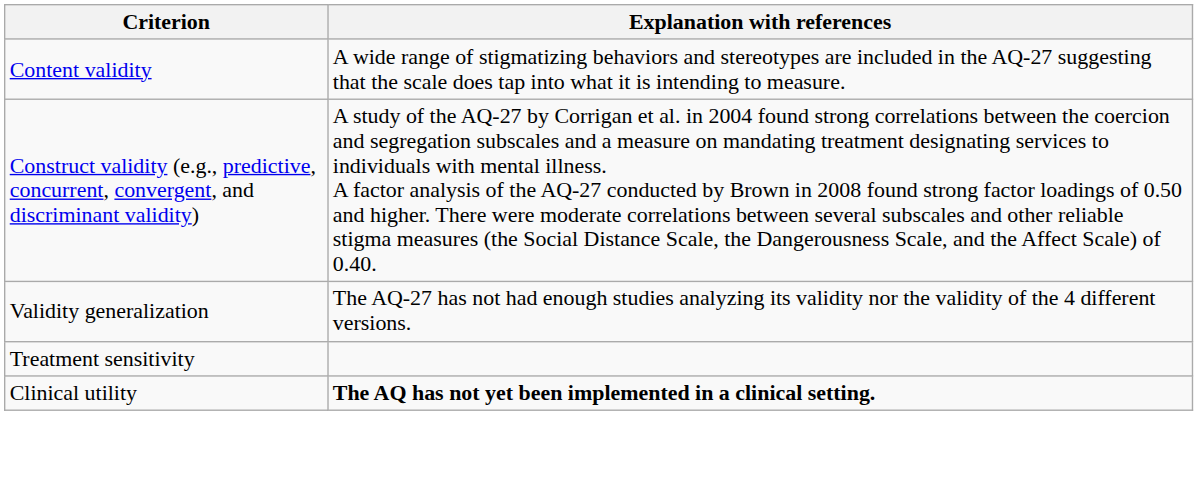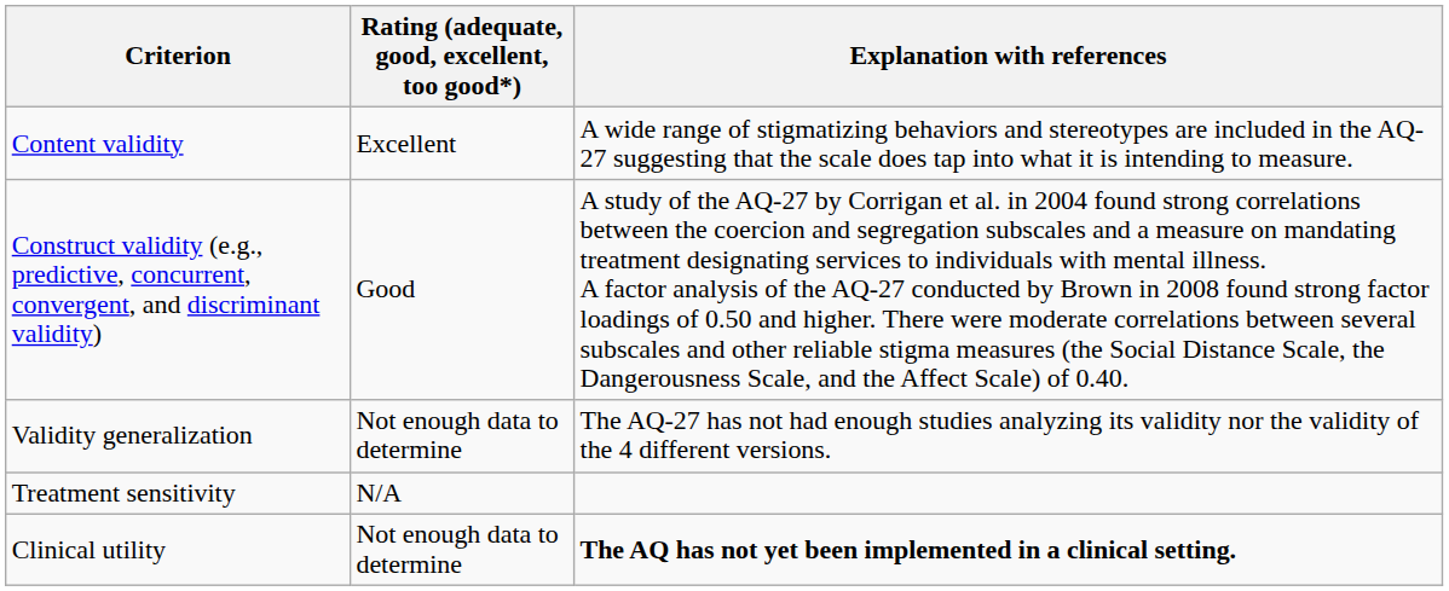 <table class="wikitable">
 <tr>
 <th>Criterion</th>
+<th>Rating (adequate, good, excellent, too good*)</th>
 <th>Explanation with references</th>
 </tr>
 <tr>
 <td><a href='#'>Content validity</a></td>
+<td>Excellent</td>
 <td>A wide range of stigmatizing behaviors and stereotypes are included in the AQ-27 suggesting that the scale does tap into what it is intending to measure.</td>
 </tr>
 <tr>
 <td><a href='#'>Construct validity</a> (e.g., <a href='#'>predictive</a>, <a href='#'>concurrent</a>, <a href='#'>convergent</a>, and <a href='#'>discriminant validity</a>)</td>
+<td>Good</td>
 <td>A study of the AQ-27 by Corrigan et al. in 2004 found strong correlations between the coercion and segregation subscales and a measure on mandating treatment designating services to individuals with mental illness.<br>A factor analysis of the AQ-27 conducted by Brown in 2008 found strong factor loadings of 0.50 and higher.  There were moderate correlations between several subscales and other reliable stigma measures (the Social Distance Scale, the Dangerousness Scale, and the Affect Scale) of 0.40.</td>
 </tr>
 <tr>
 <td>Validity generalization</td>
+<td>Not enough data to determine</td>
 <td>The AQ-27 has not had enough studies analyzing its validity nor the validity of the 4 different versions.</td>
 </tr>
 <tr>
 <td>Treatment sensitivity</td>
+<td>N/A</td>
 <td></td>
 </tr>
 <tr>
 <td>Clinical utility</td>
+<td>Not enough data to determine</td>
 <td><strong>The AQ has not yet been implemented in a clinical setting.</strong></td>
 </tr>
 </table>
